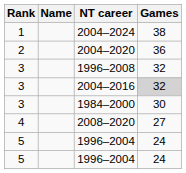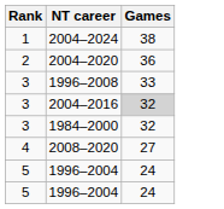 <table class="wikitable sortable" style="text-align: center;">
 <tr>
 <th>Rank</th>
-<th>Name</th>
 <th class="unsortable">NT career</th>
 <th>Games</th>
 </tr>
 <tr>
 <td>1</td>
-<td style="text-align: left;"></td>
 <td>2004–2024</td>
 <td>38</td>
 </tr>
 <tr>
 <td>2</td>
-<td style="text-align: left;"></td>
 <td>2004–2020</td>
 <td>36</td>
 </tr>
 <tr>
 <td>3</td>
-<td style="text-align: left;"></td>
 <td>1996–2008</td>
-<td>32</td>
+<td>33</td>
 </tr>
 <tr>
 <td>3</td>
-<td style="text-align: left;"></td>
 <td>2004–2016</td>
 <td style="background: lightgrey;">32</td>
 </tr>
 <tr>
 <td>3</td>
-<td style="text-align: left;"></td>
 <td>1984–2000</td>
-<td>30</td>
+<td>32</td>
 </tr>
 <tr>
 <td>4</td>
-<td style="text-align: left;"></td>
 <td>2008–2020</td>
 <td>27</td>
 </tr>
 <tr>
 <td>5</td>
-<td style="text-align: left;"></td>
 <td>1996–2004</td>
 <td>24</td>
 </tr>
 <tr>
 <td>5</td>
-<td style="text-align: left;"></td>
 <td>1996–2004</td>
 <td>24</td>
 </tr>
 </table>
